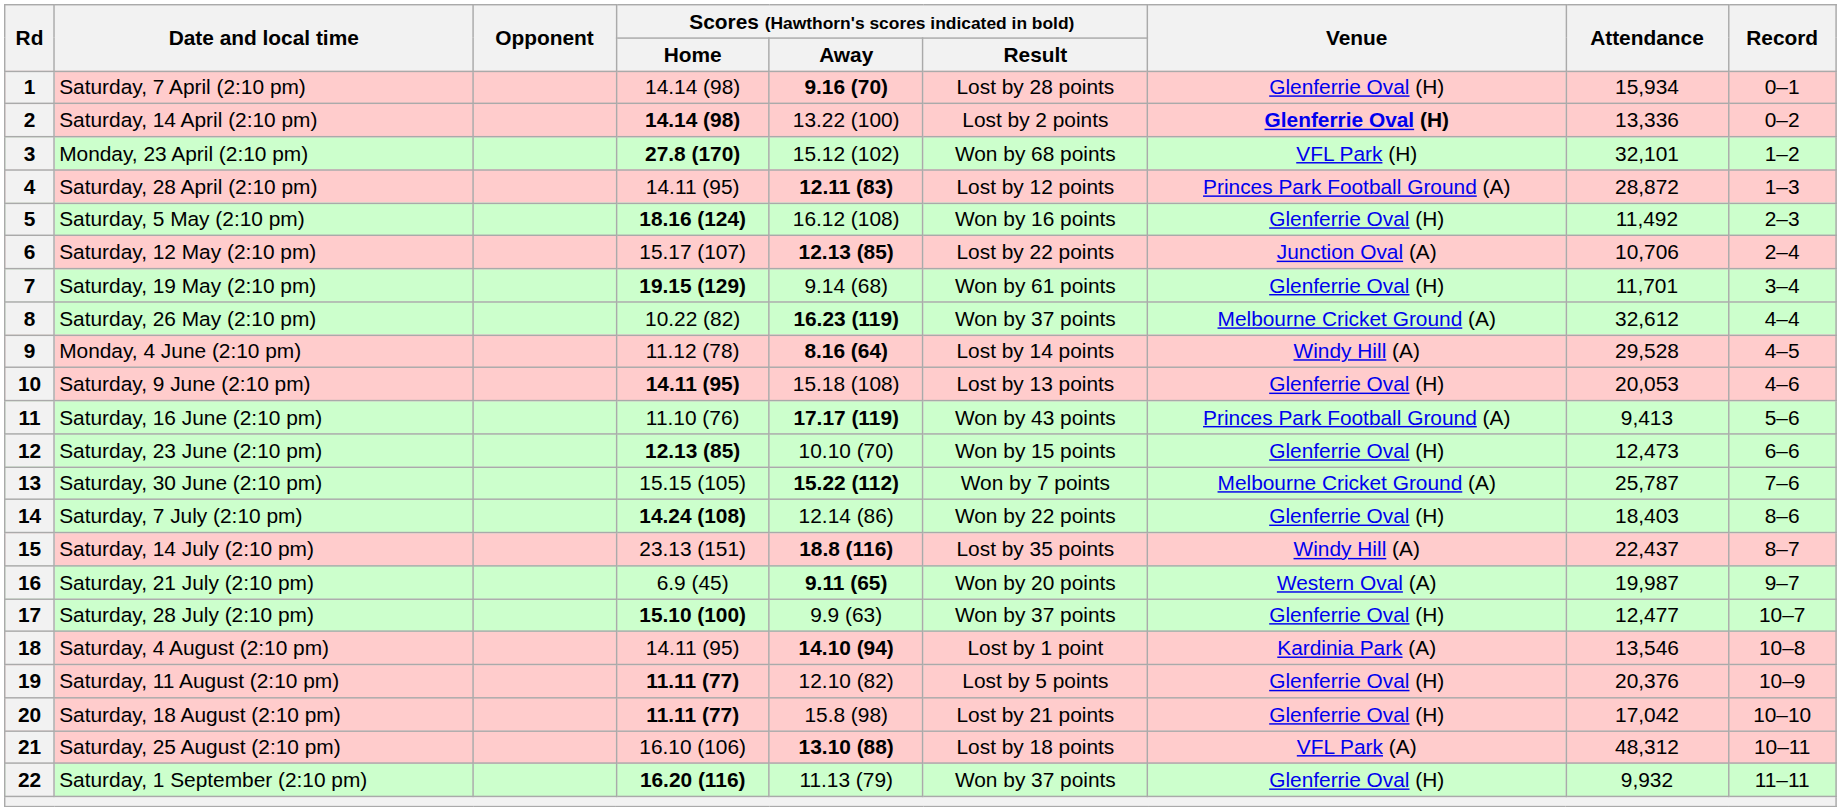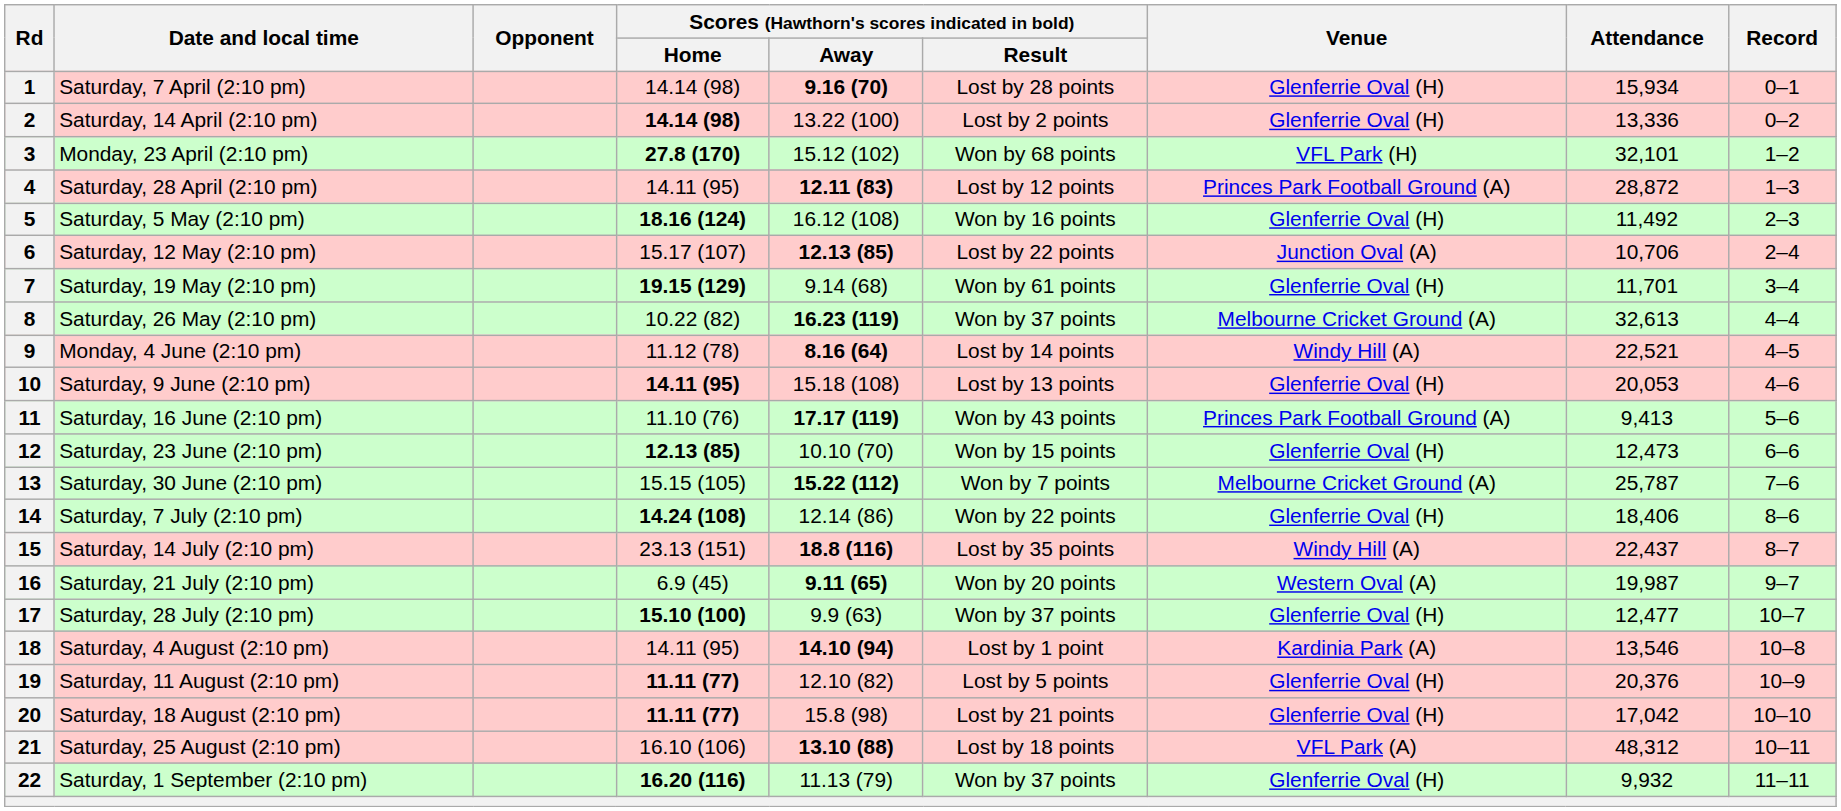 <table class="wikitable" style="font-size:90%; text-align:center; width: 100%; margin-left: auto; margin-right: auto">
 <tr>
 <th rowspan="2">Rd</th>
 <th rowspan="2">Date and local time</th>
 <th rowspan="2">Opponent</th>
 <th colspan="3">Scores <small>(Hawthorn's scores indicated in bold)</small></th>
 <th rowspan="2">Venue</th>
 <th rowspan="2">Attendance</th>
 <th rowspan="2">Record</th>
 </tr>
 <tr>
 <th>Home</th>
 <th>Away</th>
 <th>Result</th>
 </tr>
 <tr style="background:#fcc;">
 <th>1</th>
 <td align=left>Saturday, 7 April (2:10 pm)</td>
 <td align=left></td>
 <td>14.14 (98)</td>
 <td><strong>9.16 (70)</strong></td>
 <td>Lost by 28 points</td>
 <td><a href='#'>Glenferrie Oval</a> (H)</td>
 <td>15,934</td>
 <td>0–1</td>
 </tr>
 <tr style="background:#fcc;">
 <th>2</th>
 <td align=left>Saturday, 14 April (2:10 pm)</td>
 <td align=left></td>
 <td><strong>14.14 (98)</strong></td>
 <td>13.22 (100)</td>
 <td>Lost by 2 points</td>
-<td><strong><a href='#'>Glenferrie Oval</a> (H)</strong></td>
+<td><a href='#'>Glenferrie Oval</a> (H)</td>
 <td>13,336</td>
 <td>0–2</td>
 </tr>
 <tr style="background:#cfc">
 <th>3</th>
 <td align=left>Monday, 23 April (2:10 pm)</td>
 <td align=left></td>
 <td><strong>27.8 (170)</strong></td>
 <td>15.12 (102)</td>
 <td>Won by 68 points</td>
 <td><a href='#'>VFL Park</a> (H)</td>
 <td>32,101</td>
 <td>1–2</td>
 </tr>
 <tr style="background:#fcc;">
 <th>4</th>
 <td align=left>Saturday, 28 April (2:10 pm)</td>
 <td align=left></td>
 <td>14.11 (95)</td>
 <td><strong>12.11 (83)</strong></td>
 <td>Lost by 12 points</td>
 <td><a href='#'>Princes Park Football Ground</a> (A)</td>
 <td>28,872</td>
 <td>1–3</td>
 </tr>
 <tr style="background:#cfc">
 <th>5</th>
 <td align=left>Saturday, 5 May (2:10 pm)</td>
 <td align=left></td>
 <td><strong>18.16 (124)</strong></td>
 <td>16.12 (108)</td>
 <td>Won by 16 points</td>
 <td><a href='#'>Glenferrie Oval</a> (H)</td>
 <td>11,492</td>
 <td>2–3</td>
 </tr>
 <tr style="background:#fcc;">
 <th>6</th>
 <td align=left>Saturday, 12 May (2:10 pm)</td>
 <td align=left></td>
 <td>15.17 (107)</td>
 <td><strong>12.13 (85)</strong></td>
 <td>Lost by 22 points</td>
 <td><a href='#'>Junction Oval</a> (A)</td>
 <td>10,706</td>
 <td>2–4</td>
 </tr>
 <tr style="background:#cfc">
 <th>7</th>
 <td align=left>Saturday, 19 May (2:10 pm)</td>
 <td align=left></td>
 <td><strong>19.15 (129)</strong></td>
 <td>9.14 (68)</td>
 <td>Won by 61 points</td>
 <td><a href='#'>Glenferrie Oval</a> (H)</td>
 <td>11,701</td>
 <td>3–4</td>
 </tr>
 <tr style="background:#cfc">
 <th>8</th>
 <td align=left>Saturday, 26 May (2:10 pm)</td>
 <td align=left></td>
 <td>10.22 (82)</td>
 <td><strong>16.23 (119)</strong></td>
 <td>Won by 37 points</td>
 <td><a href='#'>Melbourne Cricket Ground</a> (A)</td>
-<td>32,612</td>
+<td>32,613</td>
 <td>4–4</td>
 </tr>
 <tr style="background:#fcc;">
 <th>9</th>
 <td align=left>Monday, 4 June (2:10 pm)</td>
 <td align=left></td>
 <td>11.12 (78)</td>
 <td><strong>8.16 (64)</strong></td>
 <td>Lost by 14 points</td>
 <td><a href='#'>Windy Hill</a> (A)</td>
-<td>29,528</td>
+<td>22,521</td>
 <td>4–5</td>
 </tr>
 <tr style="background:#fcc;">
 <th>10</th>
 <td align=left>Saturday, 9 June (2:10 pm)</td>
 <td align=left></td>
 <td><strong>14.11 (95)</strong></td>
 <td>15.18 (108)</td>
 <td>Lost by 13 points</td>
 <td><a href='#'>Glenferrie Oval</a> (H)</td>
 <td>20,053</td>
 <td>4–6</td>
 </tr>
 <tr style="background:#cfc">
 <th>11</th>
 <td align=left>Saturday, 16 June (2:10 pm)</td>
 <td align=left></td>
 <td>11.10 (76)</td>
 <td><strong>17.17 (119)</strong></td>
 <td>Won by 43 points</td>
 <td><a href='#'>Princes Park Football Ground</a> (A)</td>
 <td>9,413</td>
 <td>5–6</td>
 </tr>
 <tr style="background:#cfc">
 <th>12</th>
 <td align=left>Saturday, 23 June (2:10 pm)</td>
 <td align=left></td>
 <td><strong>12.13 (85)</strong></td>
 <td>10.10 (70)</td>
 <td>Won by 15 points</td>
 <td><a href='#'>Glenferrie Oval</a> (H)</td>
 <td>12,473</td>
 <td>6–6</td>
 </tr>
 <tr style="background:#cfc">
 <th>13</th>
 <td align=left>Saturday, 30 June (2:10 pm)</td>
 <td align=left></td>
 <td>15.15 (105)</td>
 <td><strong>15.22 (112)</strong></td>
 <td>Won by 7 points</td>
 <td><a href='#'>Melbourne Cricket Ground</a> (A)</td>
 <td>25,787</td>
 <td>7–6</td>
 </tr>
 <tr style="background:#cfc">
 <th>14</th>
 <td align=left>Saturday, 7 July (2:10 pm)</td>
 <td align=left></td>
 <td><strong>14.24 (108)</strong></td>
 <td>12.14 (86)</td>
 <td>Won by 22 points</td>
 <td><a href='#'>Glenferrie Oval</a> (H)</td>
-<td>18,403</td>
+<td>18,406</td>
 <td>8–6</td>
 </tr>
 <tr style="background:#fcc;">
 <th>15</th>
 <td align=left>Saturday, 14 July (2:10 pm)</td>
 <td align=left></td>
 <td>23.13 (151)</td>
 <td><strong>18.8 (116)</strong></td>
 <td>Lost by 35 points</td>
 <td><a href='#'>Windy Hill</a> (A)</td>
 <td>22,437</td>
 <td>8–7</td>
 </tr>
 <tr style="background:#cfc">
 <th>16</th>
 <td align=left>Saturday, 21 July (2:10 pm)</td>
 <td align=left></td>
 <td>6.9 (45)</td>
 <td><strong>9.11 (65)</strong></td>
 <td>Won by 20 points</td>
 <td><a href='#'>Western Oval</a> (A)</td>
 <td>19,987</td>
 <td>9–7</td>
 </tr>
 <tr style="background:#cfc">
 <th>17</th>
 <td align=left>Saturday, 28 July (2:10 pm)</td>
 <td align=left></td>
 <td><strong>15.10 (100)</strong></td>
 <td>9.9 (63)</td>
 <td>Won by 37 points</td>
 <td><a href='#'>Glenferrie Oval</a> (H)</td>
 <td>12,477</td>
 <td>10–7</td>
 </tr>
 <tr style="background:#fcc;">
 <th>18</th>
 <td align=left>Saturday, 4 August (2:10 pm)</td>
 <td align=left></td>
 <td>14.11 (95)</td>
 <td><strong>14.10 (94)</strong></td>
 <td>Lost by 1 point</td>
 <td><a href='#'>Kardinia Park</a> (A)</td>
 <td>13,546</td>
 <td>10–8</td>
 </tr>
 <tr style="background:#fcc;">
 <th>19</th>
 <td align=left>Saturday, 11 August (2:10 pm)</td>
 <td align=left></td>
 <td><strong>11.11 (77)</strong></td>
 <td>12.10 (82)</td>
 <td>Lost by 5 points</td>
 <td><a href='#'>Glenferrie Oval</a> (H)</td>
 <td>20,376</td>
 <td>10–9</td>
 </tr>
 <tr style="background:#fcc;">
 <th>20</th>
 <td align=left>Saturday, 18 August (2:10 pm)</td>
 <td align=left></td>
 <td><strong>11.11 (77)</strong></td>
 <td>15.8 (98)</td>
 <td>Lost by 21 points</td>
 <td><a href='#'>Glenferrie Oval</a> (H)</td>
 <td>17,042</td>
 <td>10–10</td>
 </tr>
 <tr style="background:#fcc;">
 <th>21</th>
 <td align=left>Saturday, 25 August (2:10 pm)</td>
 <td align=left></td>
 <td>16.10 (106)</td>
 <td><strong>13.10 (88)</strong></td>
 <td>Lost by 18 points</td>
 <td><a href='#'>VFL Park</a> (A)</td>
 <td>48,312</td>
 <td>10–11</td>
 </tr>
 <tr style="background:#cfc">
 <th>22</th>
 <td align=left>Saturday, 1 September (2:10 pm)</td>
 <td align=left></td>
 <td><strong>16.20 (116)</strong></td>
 <td>11.13 (79)</td>
 <td>Won by 37 points</td>
 <td><a href='#'>Glenferrie Oval</a> (H)</td>
 <td>9,932</td>
 <td>11–11</td>
 </tr>
 <tr>
 <th colspan=9></th>
 </tr>
 </table>
